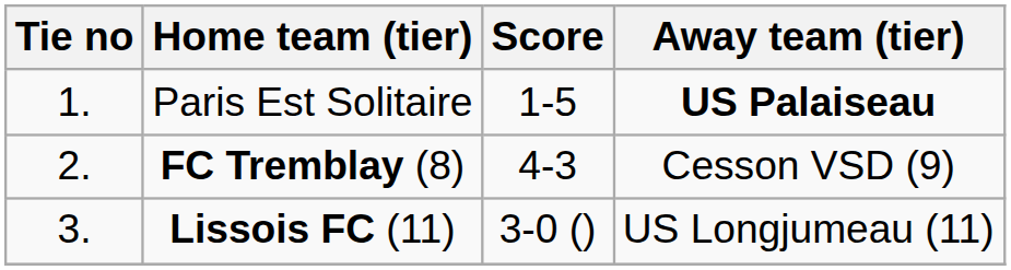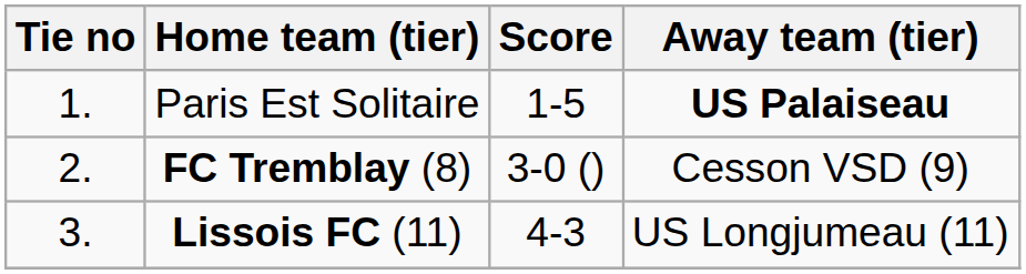 <table class="wikitable" style="text-align: center">
 <tr>
 <th>Tie no</th>
 <th>Home team (tier)</th>
 <th>Score</th>
 <th>Away team (tier)</th>
 </tr>
 <tr>
 <td>1.</td>
 <td>Paris Est Solitaire</td>
 <td>1-5</td>
 <td><strong>US Palaiseau</strong></td>
 </tr>
 <tr>
 <td>2.</td>
 <td><strong>FC Tremblay</strong> (8)</td>
-<td>4-3</td>
+<td>3-0 () </td>
 <td>Cesson VSD (9)</td>
 </tr>
 <tr>
 <td>3.</td>
 <td><strong>Lissois FC</strong> (11)</td>
-<td>3-0 () </td>
+<td>4-3</td>
 <td>US Longjumeau (11)</td>
 </tr>
 <tr>
 </tr>
 </table>
